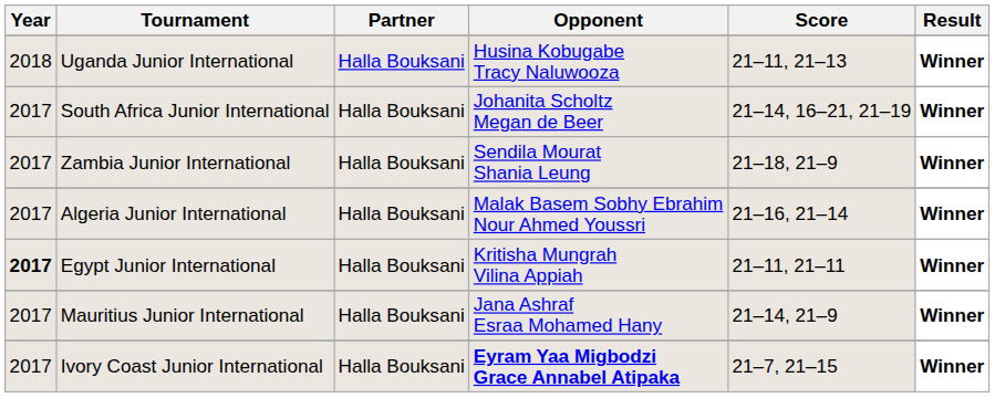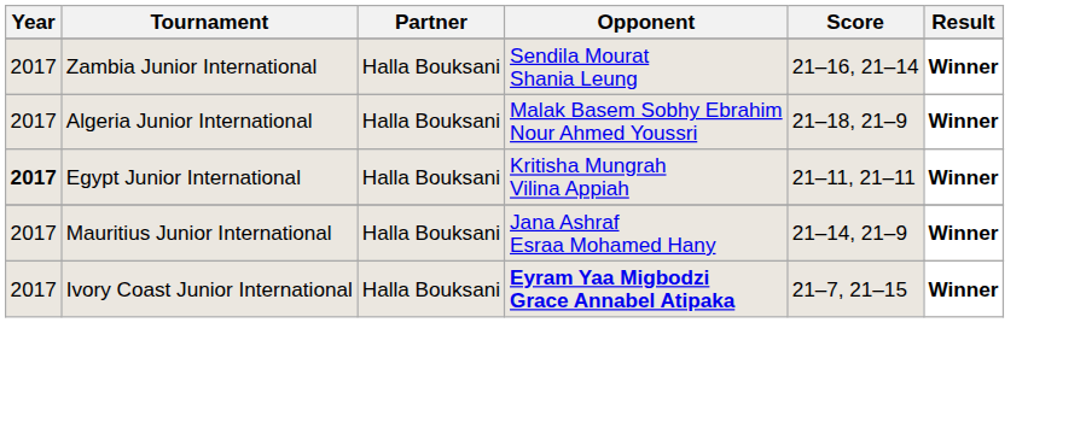 <table class="sortable wikitable" style="font-size: 90%;">
 <tr>
 <th>Year</th>
 <th>Tournament</th>
 <th>Partner</th>
 <th>Opponent</th>
 <th>Score</th>
 <th>Result</th>
 </tr>
 <tr>
 </tr>
-<tr style="background:#EBE7E0">
-<td align="center">2018</td>
-<td align="left">Uganda Junior International</td>
-<td align="left"> <a href='#'>Halla Bouksani</a></td>
-<td align="left"> <a href='#'>Husina Kobugabe</a> <br>  <a href='#'>Tracy Naluwooza</a></td>
-<td align="left">21–11, 21–13</td>
-<td style="text-align:left; background:white"> <strong>Winner</strong></td>
-</tr>
 <tr>
-</tr>
-<tr style="background:#EBE7E0">
-<td align="center">2017</td>
-<td align="left">South Africa Junior International</td>
-<td align="left"> Halla Bouksani</td>
-<td align="left"> <a href='#'>Johanita Scholtz</a> <br>  <a href='#'>Megan de Beer</a></td>
-<td align="left">21–14, 16–21, 21–19</td>
-<td style="text-align:left; background:white"> <strong>Winner</strong></td>
 </tr>
 <tr>
 </tr>
 <tr style="background:#EBE7E0">
 <td align="center">2017</td>
 <td align="left">Zambia Junior International</td>
 <td align="left"> Halla Bouksani</td>
 <td align="left"> <a href='#'>Sendila Mourat</a> <br>  <a href='#'>Shania Leung</a></td>
-<td align="left">21–18, 21–9</td>
+<td align="left">21–16, 21–14</td>
 <td style="text-align:left; background:white"> <strong>Winner</strong></td>
 </tr>
 <tr>
 </tr>
 <tr style="background:#EBE7E0">
 <td align="center">2017</td>
 <td align="left">Algeria Junior International</td>
 <td align="left"> Halla Bouksani</td>
 <td align="left"> <a href='#'>Malak Basem Sobhy Ebrahim</a> <br>  <a href='#'>Nour Ahmed Youssri</a></td>
-<td align="left">21–16, 21–14</td>
+<td align="left">21–18, 21–9</td>
 <td style="text-align:left; background:white"> <strong>Winner</strong></td>
 </tr>
 <tr>
 </tr>
 <tr style="background:#EBE7E0">
 <td align="center"><strong>2017</strong></td>
 <td align="left">Egypt Junior International</td>
 <td align="left"> Halla Bouksani</td>
 <td align="left"> <a href='#'>Kritisha Mungrah</a> <br>  <a href='#'>Vilina Appiah</a></td>
 <td align="left">21–11, 21–11</td>
 <td style="text-align:left; background:white"> <strong>Winner</strong></td>
 </tr>
 <tr>
 </tr>
 <tr style="background:#EBE7E0">
 <td align="center">2017</td>
 <td align="left">Mauritius Junior International</td>
 <td align="left"> Halla Bouksani</td>
 <td align="left"> <a href='#'>Jana Ashraf</a> <br>  <a href='#'>Esraa Mohamed Hany</a></td>
 <td align="left">21–14, 21–9</td>
 <td style="text-align:left; background:white"> <strong>Winner</strong></td>
 </tr>
 <tr>
 </tr>
 <tr style="background:#EBE7E0">
 <td align="center">2017</td>
 <td align="left">Ivory Coast Junior International</td>
 <td align="left"> Halla Bouksani</td>
 <td align="left"><strong> <a href='#'>Eyram Yaa Migbodzi</a> <br>  <a href='#'>Grace Annabel Atipaka</a></strong></td>
 <td align="left">21–7, 21–15</td>
 <td style="text-align:left; background:white"> <strong>Winner</strong></td>
 </tr>
 </table>
